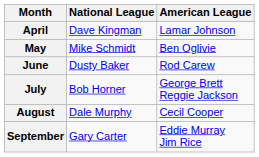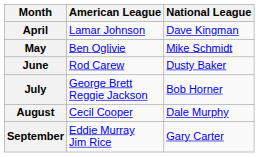 <table class="wikitable">
 <tr>
 <th>Month</th>
+<th>American League</th>
 <th>National League</th>
-<th>American League</th>
 </tr>
 <tr>
 <th>April</th>
+<td><a href='#'>Lamar Johnson</a></td>
 <td><a href='#'>Dave Kingman</a></td>
-<td><a href='#'>Lamar Johnson</a></td>
 </tr>
 <tr>
 <th>May</th>
+<td><a href='#'>Ben Oglivie</a></td>
 <td><a href='#'>Mike Schmidt</a></td>
-<td><a href='#'>Ben Oglivie</a></td>
 </tr>
 <tr>
 <th>June</th>
+<td><a href='#'>Rod Carew</a></td>
 <td><a href='#'>Dusty Baker</a></td>
-<td><a href='#'>Rod Carew</a></td>
 </tr>
 <tr>
 <th>July</th>
+<td><a href='#'>George Brett</a><br><a href='#'>Reggie Jackson</a></td>
 <td><a href='#'>Bob Horner</a></td>
-<td><a href='#'>George Brett</a><br><a href='#'>Reggie Jackson</a></td>
 </tr>
 <tr>
 <th>August</th>
+<td><a href='#'>Cecil Cooper</a></td>
 <td><a href='#'>Dale Murphy</a></td>
-<td><a href='#'>Cecil Cooper</a></td>
 </tr>
 <tr>
 <th>September</th>
+<td><a href='#'>Eddie Murray</a><br><a href='#'>Jim Rice</a></td>
 <td><a href='#'>Gary Carter</a></td>
-<td><a href='#'>Eddie Murray</a><br><a href='#'>Jim Rice</a></td>
 </tr>
 </table>
